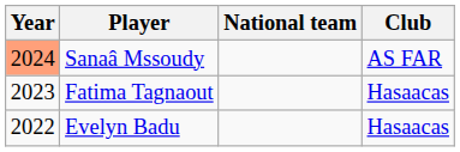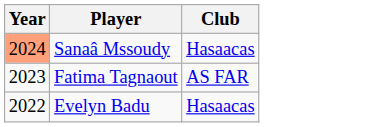 <table class="wikitable">
 <tr>
 <th>Year</th>
 <th>Player</th>
-<th>National team</th>
 <th>Club</th>
 </tr>
 <tr>
 <td style="background: lightsalmon;">2024</td>
 <td><a href='#'>Sanaâ Mssoudy</a></td>
-<td></td>
-<td> <a href='#'>AS FAR</a></td>
+<td> <a href='#'>Hasaacas</a></td>
 </tr>
 <tr>
 <td>2023</td>
 <td><a href='#'>Fatima Tagnaout</a></td>
-<td></td>
-<td> <a href='#'>Hasaacas</a></td>
+<td> <a href='#'>AS FAR</a></td>
 </tr>
 <tr>
 <td>2022</td>
 <td><a href='#'>Evelyn Badu</a></td>
-<td></td>
 <td> <a href='#'>Hasaacas</a></td>
 </tr>
 </table>
